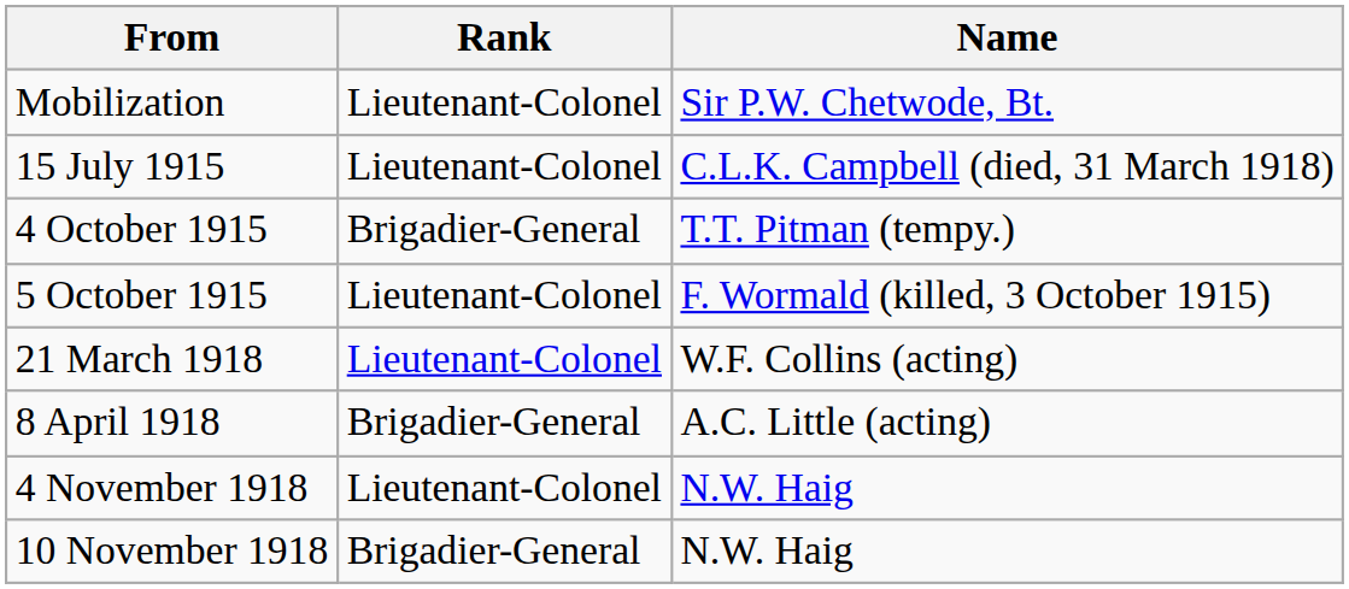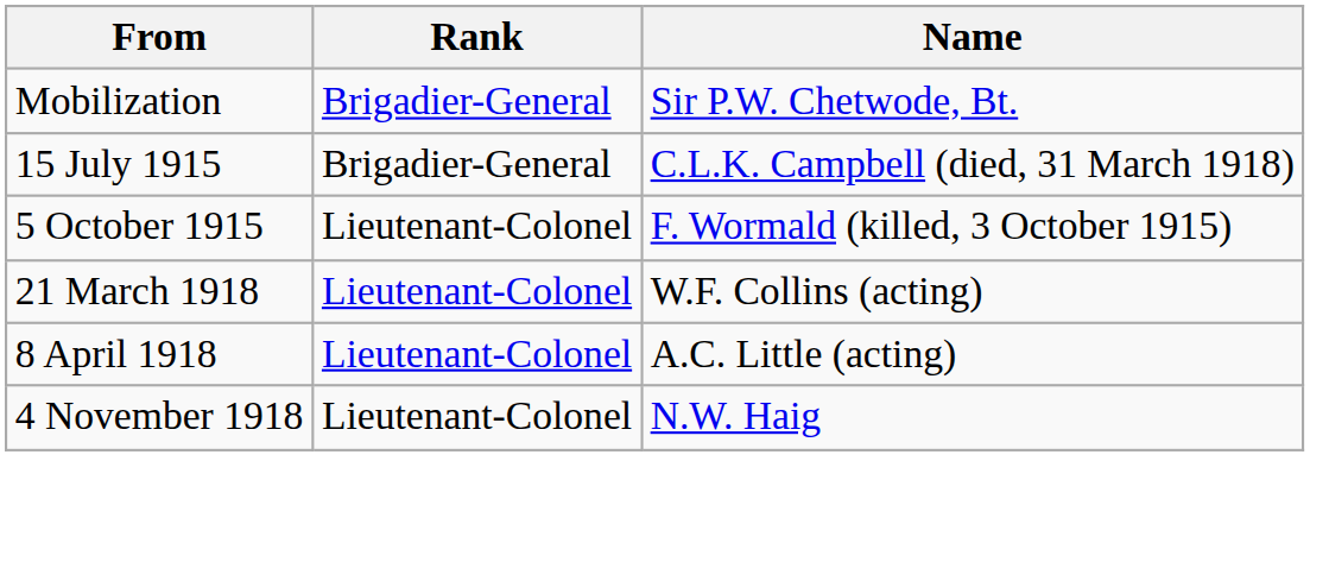 <table class="wikitable">
 <tr>
 <th>From</th>
 <th>Rank</th>
 <th>Name</th>
 </tr>
 <tr>
 <td>Mobilization</td>
-<td>Lieutenant-Colonel</td>
+<td><a href='#'>Brigadier-General</a></td>
 <td><a href='#'>Sir P.W. Chetwode, Bt.</a></td>
 </tr>
 <tr>
 <td>15 July 1915</td>
-<td>Lieutenant-Colonel</td>
+<td>Brigadier-General</td>
 <td><a href='#'>C.L.K. Campbell</a> (died, 31 March 1918)</td>
-</tr>
-<tr>
-<td>4 October 1915</td>
-<td>Brigadier-General</td>
-<td><a href='#'>T.T. Pitman</a> (tempy.)</td>
 </tr>
 <tr>
 <td>5 October 1915</td>
 <td>Lieutenant-Colonel</td>
 <td><a href='#'>F. Wormald</a> (killed, 3 October 1915)</td>
 </tr>
 <tr>
 <td>21 March 1918</td>
 <td><a href='#'>Lieutenant-Colonel</a></td>
 <td>W.F. Collins (acting)</td>
 </tr>
 <tr>
 <td>8 April 1918</td>
-<td>Brigadier-General</td>
+<td><a href='#'>Lieutenant-Colonel</a></td>
 <td>A.C. Little (acting)</td>
 </tr>
 <tr>
 <td>4 November 1918</td>
 <td>Lieutenant-Colonel</td>
 <td><a href='#'>N.W. Haig</a></td>
 </tr>
-<tr>
-<td>10 November 1918</td>
-<td>Brigadier-General</td>
-<td>N.W. Haig</td>
-</tr>
 </table>
